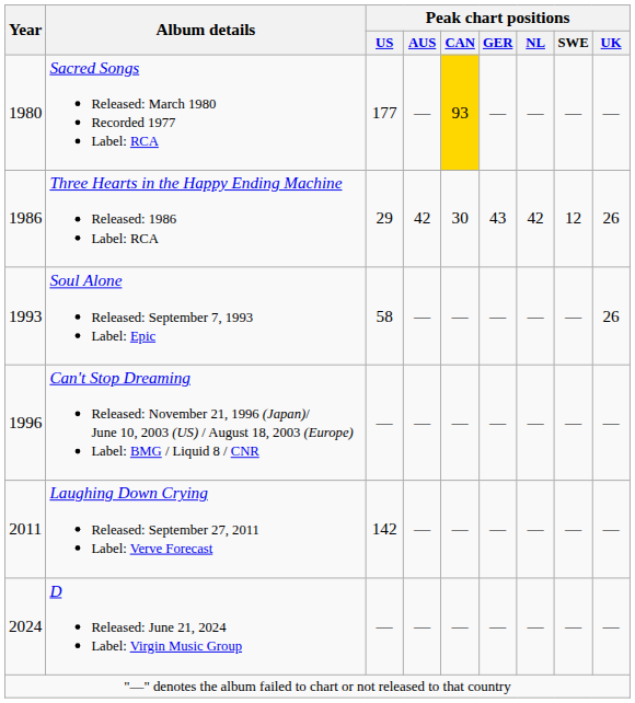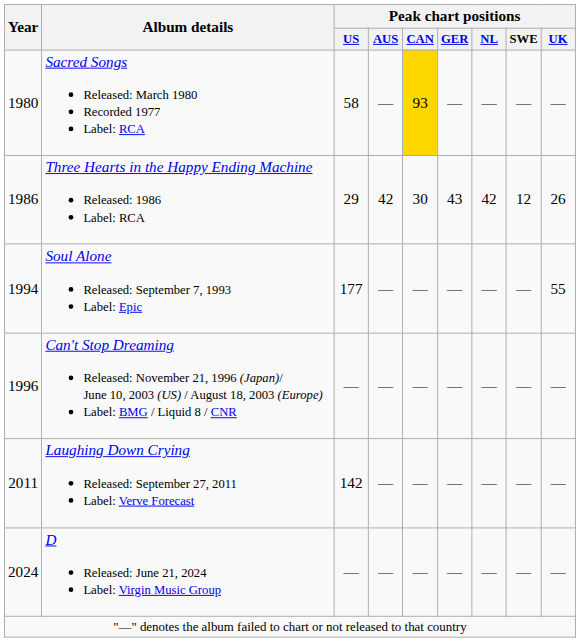 <table class="wikitable" style="text-align:center;">
 <tr>
 <th scope="col" rowspan="2">Year</th>
 <th scope="col" style="width:300px;" rowspan="2">Album details</th>
 <th scope="col" colspan="7">Peak chart positions</th>
 </tr>
 <tr style="font-size:smaller;">
 <th scope="col" style="width:30px;"><a href='#'>US</a><br></th>
 <th scope="col" style="width:30px;"><a href='#'>AUS</a><br></th>
 <th scope="col" style="width:30px;"><a href='#'>CAN</a><br></th>
 <th scope="col" style="width:30px;"><a href='#'>GER</a><br></th>
 <th scope="col" style="width:30px;"><a href='#'>NL</a><br></th>
 <th scope="col" style="width:30px;">SWE<br></th>
 <th scope="col" style="width:30px;"><a href='#'>UK</a><br></th>
 </tr>
 <tr>
 <td>1980</td>
 <td style="text-align:left;"><em><a href='#'>Sacred Songs</a></em><br><ul><li><small>Released: March 1980</small></li><li><small>Recorded 1977</small></li><li><small>Label: <a href='#'>RCA</a></small></li></ul></td>
-<td>177</td>
+<td>58</td>
 <td>—</td>
 <td style="background: gold;">93</td>
 <td>—</td>
 <td>—</td>
 <td>—</td>
 <td>—</td>
 </tr>
 <tr>
 <td rowspan=1>1986</td>
 <td style="text-align:left;"><em><a href='#'>Three Hearts in the Happy Ending Machine</a></em><br><ul><li><small>Released: 1986</small></li><li><small>Label: RCA</small></li></ul></td>
 <td>29</td>
 <td>42</td>
 <td>30</td>
 <td>43</td>
 <td>42</td>
 <td>12</td>
 <td>26</td>
 </tr>
 <tr>
-<td>1993</td>
+<td>1994</td>
 <td style="text-align:left;"><em><a href='#'>Soul Alone</a></em><br><ul><li><small>Released: September 7, 1993</small></li><li><small>Label: <a href='#'>Epic</a></small></li></ul></td>
-<td>58</td>
+<td>177</td>
 <td>—</td>
 <td>—</td>
 <td>—</td>
 <td>—</td>
 <td>—</td>
-<td>26</td>
+<td>55</td>
 </tr>
 <tr>
 <td>1996</td>
 <td style="text-align:left;"><em><a href='#'>Can't Stop Dreaming</a></em><br><ul><li><small>Released: November 21, 1996 <em>(Japan)</em>/ <br> June 10, 2003 <em>(US)</em> / August 18, 2003 <em>(Europe)</em></small></li><li><small>Label: <a href='#'>BMG</a> / Liquid 8 / <a href='#'>CNR</a></small></li></ul></td>
 <td>—</td>
 <td>—</td>
 <td>—</td>
 <td>—</td>
 <td>—</td>
 <td>—</td>
 <td>—</td>
 </tr>
 <tr>
 <td>2011</td>
 <td style="text-align:left;"><em><a href='#'>Laughing Down Crying</a></em><br><ul><li><small>Released: September 27, 2011</small></li><li><small>Label: <a href='#'>Verve Forecast</a></small></li></ul></td>
 <td>142</td>
 <td>—</td>
 <td>—</td>
 <td>—</td>
 <td>—</td>
 <td>—</td>
 <td>—</td>
 </tr>
 <tr>
 <td>2024</td>
 <td style="text-align:left;"><em><a href='#'>D</a></em><br><ul><li><small>Released: June 21, 2024</small></li><li><small>Label: <a href='#'>Virgin Music Group</a></small></li></ul></td>
 <td>—</td>
 <td>—</td>
 <td>—</td>
 <td>—</td>
 <td>—</td>
 <td>—</td>
 <td>—</td>
 </tr>
 <tr>
 <td colspan="20" style="font-size:85%">"—" denotes the album failed to chart or not released to that country</td>
 </tr>
 </table>
